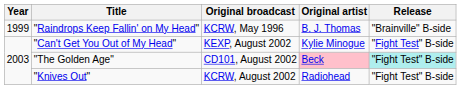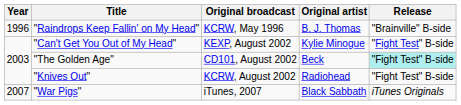 <table class="wikitable">
 <tr>
 <th>Year</th>
 <th>Title</th>
 <th>Original broadcast</th>
 <th>Original artist</th>
 <th>Release</th>
 </tr>
 <tr>
-<td>1999</td>
+<td>1996</td>
 <td>"<a href='#'>Raindrops Keep Fallin' on My Head</a>"</td>
 <td><a href='#'>KCRW</a>, May 1996</td>
 <td><a href='#'>B. J. Thomas</a></td>
 <td>"Brainville" B-side</td>
 </tr>
 <tr>
 <td rowspan="3">2003</td>
 <td>"<a href='#'>Can't Get You Out of My Head</a>"</td>
 <td><a href='#'>KEXP</a>, August 2002</td>
 <td><a href='#'>Kylie Minogue</a></td>
 <td>"<a href='#'>Fight Test</a>" B-side</td>
 </tr>
 <tr>
 <td>"The Golden Age"</td>
 <td><a href='#'>CD101</a>, August 2002</td>
-<td style="background: pink;"><a href='#'>Beck</a></td>
+<td><a href='#'>Beck</a></td>
 <td style="background: paleturquoise;">"Fight Test" B-side</td>
 </tr>
 <tr>
 <td>"<a href='#'>Knives Out</a>"</td>
 <td><a href='#'>KCRW</a>, August 2002</td>
 <td><a href='#'>Radiohead</a></td>
 <td>"Fight Test" B-side</td>
 </tr>
+<tr>
+<td>2007</td>
+<td>"<a href='#'>War Pigs</a>"</td>
+<td>iTunes, 2007</td>
+<td><a href='#'>Black Sabbath</a></td>
+<td><em>iTunes Originals</em></td>
+</tr>
 </table>
